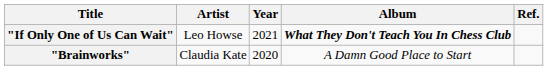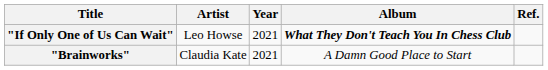 <table class="wikitable plainrowheaders" style="text-align:center;">
 <tr>
 <th scope="col">Title</th>
 <th>Artist</th>
 <th scope="col">Year</th>
 <th scope="col">Album</th>
 <th>Ref.</th>
 </tr>
 <tr>
 <th scope="row">"If Only One of Us Can Wait"</th>
 <td>Leo Howse</td>
 <td>2021</td>
 <td><strong><em>What They Don't Teach You In Chess Club</em></strong></td>
 <td></td>
 </tr>
 <tr>
 <th scope="row">"Brainworks"</th>
 <td>Claudia Kate</td>
-<td>2020</td>
+<td>2021</td>
 <td><em>A Damn Good Place to Start</em></td>
 <td></td>
 </tr>
 </table>
